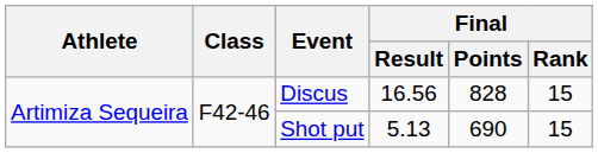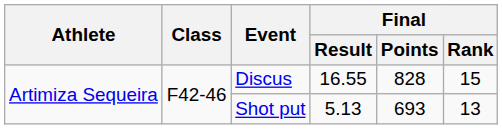 <table class=wikitable style="font-size:90%">
 <tr>
 <th rowspan="2">Athlete</th>
 <th rowspan="2">Class</th>
 <th rowspan="2">Event</th>
 <th colspan="3">Final</th>
 </tr>
 <tr>
 <th>Result</th>
 <th>Points</th>
 <th>Rank</th>
 </tr>
 <tr>
 <td rowspan="2"><a href='#'>Artimiza Sequeira</a></td>
 <td rowspan="2" style="text-align:center;">F42-46</td>
 <td><a href='#'>Discus</a></td>
-<td style="text-align:center;">16.56</td>
+<td style="text-align:center;">16.55</td>
 <td style="text-align:center;">828</td>
 <td style="text-align:center;">15</td>
 </tr>
 <tr>
 <td><a href='#'>Shot put</a></td>
 <td style="text-align:center;">5.13</td>
-<td style="text-align:center;">690</td>
-<td style="text-align:center;">15</td>
+<td style="text-align:center;">693</td>
+<td style="text-align:center;">13</td>
 </tr>
 </table>
